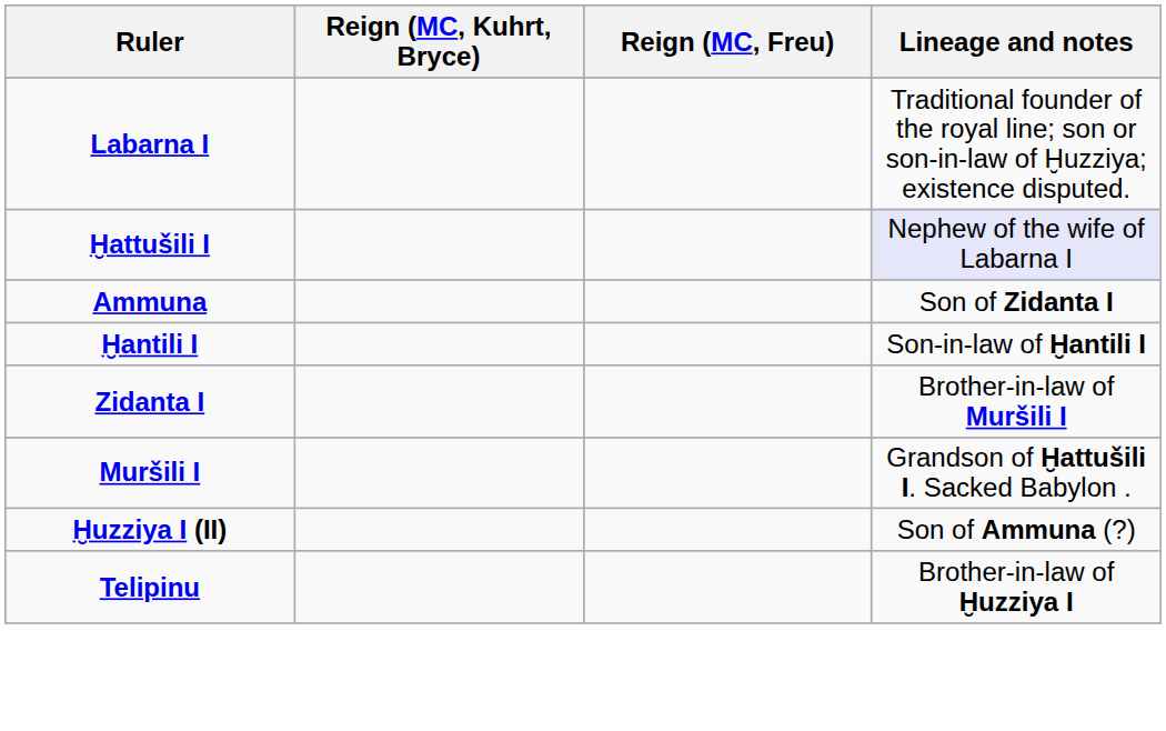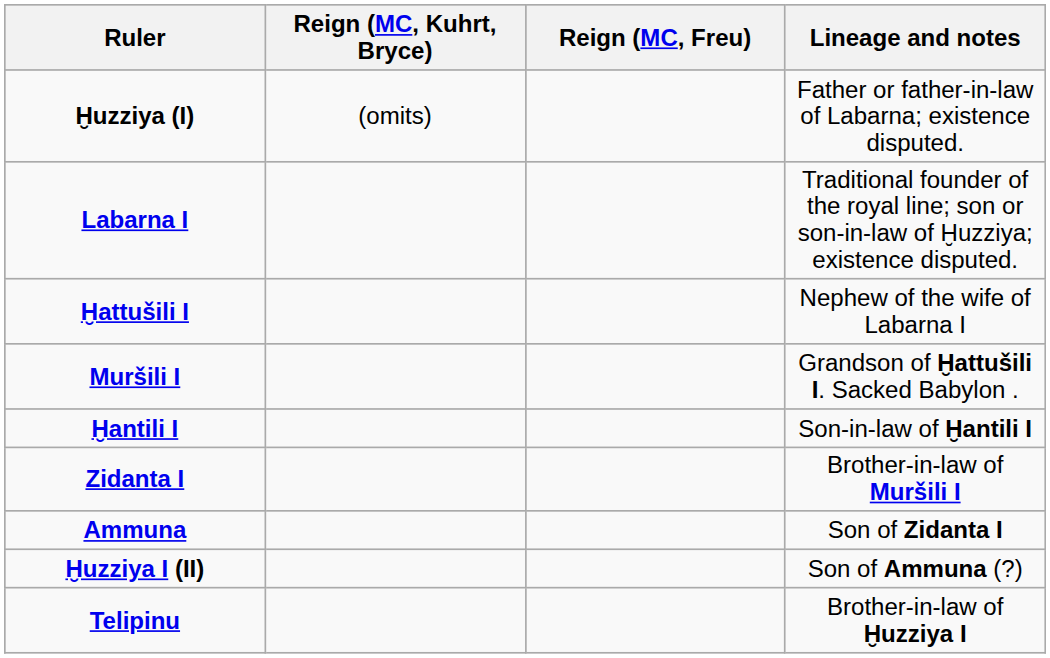 <table class="wikitable" rules="all" style="width:100%;text-align:center;font-size:90%;empty-cells:show;">
 <tr>
 <th width="25%">Ruler</th>
 <th width="25%">Reign (<a href='#'>MC</a>, Kuhrt, Bryce)</th>
 <th width="25%">Reign (<a href='#'>MC</a>, Freu)</th>
 <th width="25%">Lineage and notes</th>
+</tr>
+<tr>
+<td><strong>Ḫuzziya (I)</strong></td>
+<td>(omits)</td>
+<td></td>
+<td>Father or father-in-law of Labarna; existence disputed.</td>
 </tr>
 <tr>
 <td><strong><a href='#'>Labarna I</a></strong></td>
 <td></td>
 <td></td>
 <td>Traditional founder of the royal line; son or son-in-law of Ḫuzziya; existence disputed.</td>
 </tr>
 <tr>
 <td><strong><a href='#'>Ḫattušili I</a></strong></td>
 <td></td>
 <td></td>
-<td style="background: lavender;">Nephew of the wife of Labarna I</td>
+<td>Nephew of the wife of Labarna I</td>
 </tr>
 <tr>
-<td><strong><a href='#'>Ammuna</a></strong></td>
+<td><strong><a href='#'>Muršili I</a></strong></td>
 <td></td>
 <td></td>
-<td>Son of <strong>Zidanta I</strong></td>
+<td>Grandson of <strong>Ḫattušili I</strong>. Sacked Babylon .</td>
 </tr>
 <tr>
 <td><strong><a href='#'>Ḫantili I</a></strong></td>
 <td></td>
 <td></td>
 <td>Son-in-law of <strong>Ḫantili I</strong></td>
 </tr>
 <tr>
 <td><strong><a href='#'>Zidanta I</a></strong></td>
 <td></td>
 <td></td>
 <td>Brother-in-law of <strong><a href='#'>Muršili I</a></strong></td>
 </tr>
 <tr>
-<td><strong><a href='#'>Muršili I</a></strong></td>
+<td><strong><a href='#'>Ammuna</a></strong></td>
 <td></td>
 <td></td>
-<td>Grandson of <strong>Ḫattušili I</strong>. Sacked Babylon .</td>
+<td>Son of <strong>Zidanta I</strong></td>
 </tr>
 <tr>
 <td><strong><a href='#'>Ḫuzziya I</a> (II)</strong></td>
 <td></td>
 <td></td>
 <td>Son of <strong>Ammuna</strong> (?)</td>
 </tr>
 <tr>
 <td><strong><a href='#'>Telipinu</a></strong></td>
 <td></td>
 <td></td>
 <td>Brother-in-law of <strong>Ḫuzziya I</strong></td>
 </tr>
 </table>
